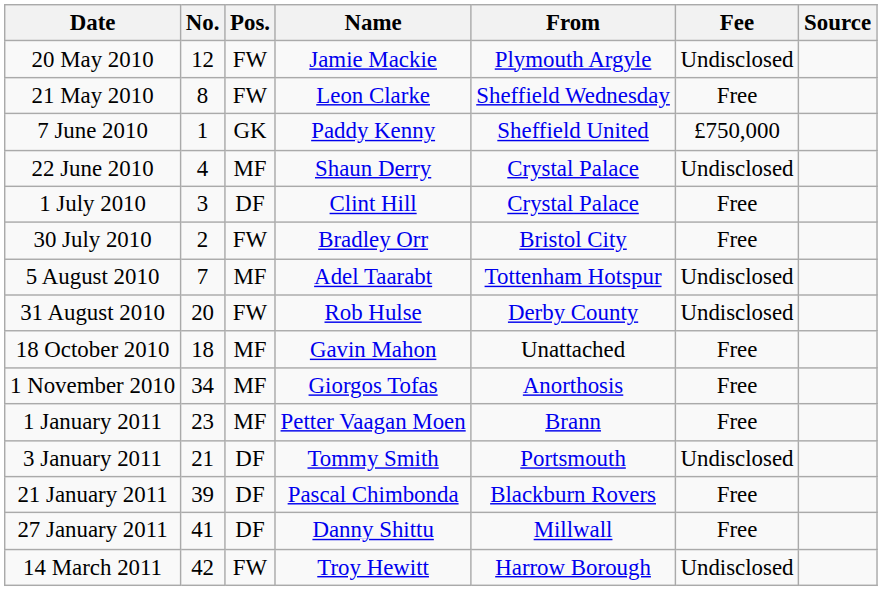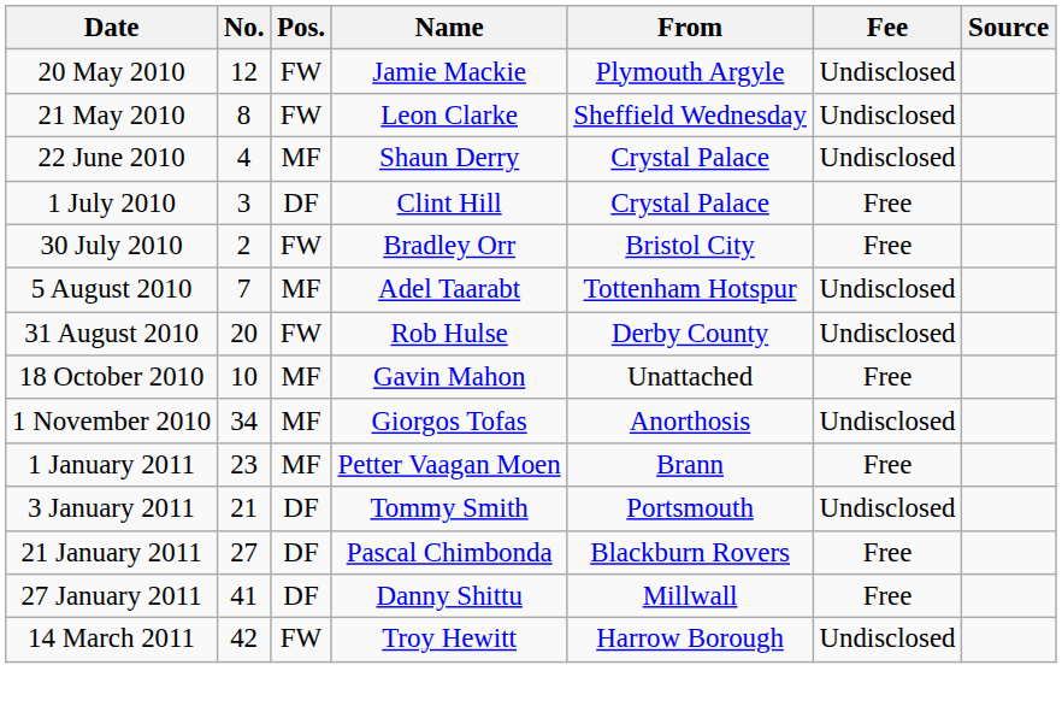 <table class="wikitable" style="text-align:center">
 <tr>
 <th>Date</th>
 <th>No.</th>
 <th>Pos.</th>
 <th>Name</th>
 <th>From</th>
 <th>Fee</th>
 <th>Source</th>
 </tr>
 <tr>
 <td>20 May 2010</td>
 <td>12</td>
 <td>FW</td>
 <td> <a href='#'>Jamie Mackie</a></td>
 <td><a href='#'>Plymouth Argyle</a></td>
 <td>Undisclosed</td>
 <td></td>
 </tr>
 <tr>
 <td>21 May 2010</td>
 <td>8</td>
 <td>FW</td>
 <td> <a href='#'>Leon Clarke</a></td>
 <td><a href='#'>Sheffield Wednesday</a></td>
-<td>Free</td>
-<td></td>
-</tr>
-<tr>
-<td>7 June 2010</td>
-<td>1</td>
-<td>GK</td>
-<td> <a href='#'>Paddy Kenny</a></td>
-<td><a href='#'>Sheffield United</a></td>
-<td>£750,000</td>
+<td>Undisclosed</td>
 <td></td>
 </tr>
 <tr>
 <td>22 June 2010</td>
 <td>4</td>
 <td>MF</td>
 <td> <a href='#'>Shaun Derry</a></td>
 <td><a href='#'>Crystal Palace</a></td>
 <td>Undisclosed</td>
 <td></td>
 </tr>
 <tr>
 <td>1 July 2010</td>
 <td>3</td>
 <td>DF</td>
 <td> <a href='#'>Clint Hill</a></td>
 <td><a href='#'>Crystal Palace</a></td>
 <td>Free</td>
 <td></td>
 </tr>
 <tr>
 <td>30 July 2010</td>
 <td>2</td>
 <td>FW</td>
 <td> <a href='#'>Bradley Orr</a></td>
 <td><a href='#'>Bristol City</a></td>
 <td>Free</td>
 <td></td>
 </tr>
 <tr>
 <td>5 August 2010</td>
 <td>7</td>
 <td>MF</td>
 <td> <a href='#'>Adel Taarabt</a></td>
 <td><a href='#'>Tottenham Hotspur</a></td>
 <td>Undisclosed</td>
 <td></td>
 </tr>
 <tr>
 <td>31 August 2010</td>
 <td>20</td>
 <td>FW</td>
 <td> <a href='#'>Rob Hulse</a></td>
 <td><a href='#'>Derby County</a></td>
 <td>Undisclosed</td>
 <td></td>
 </tr>
 <tr>
 <td>18 October 2010</td>
-<td>18</td>
+<td>10</td>
 <td>MF</td>
 <td> <a href='#'>Gavin Mahon</a></td>
 <td>Unattached</td>
 <td>Free</td>
 <td></td>
 </tr>
 <tr>
 <td>1 November 2010</td>
 <td>34</td>
 <td>MF</td>
 <td> <a href='#'>Giorgos Tofas</a></td>
 <td> <a href='#'>Anorthosis</a></td>
-<td>Free</td>
+<td>Undisclosed</td>
 <td></td>
 </tr>
 <tr>
 <td>1 January 2011</td>
 <td>23</td>
 <td>MF</td>
 <td> <a href='#'>Petter Vaagan Moen</a></td>
 <td> <a href='#'>Brann</a></td>
 <td>Free</td>
 <td></td>
 </tr>
 <tr>
 <td>3 January 2011</td>
 <td>21</td>
 <td>DF</td>
 <td> <a href='#'>Tommy Smith</a></td>
 <td><a href='#'>Portsmouth</a></td>
 <td>Undisclosed</td>
 <td></td>
 </tr>
 <tr>
 <td>21 January 2011</td>
-<td>39</td>
+<td>27</td>
 <td>DF</td>
 <td> <a href='#'>Pascal Chimbonda</a></td>
 <td><a href='#'>Blackburn Rovers</a></td>
 <td>Free</td>
 <td></td>
 </tr>
 <tr>
 <td>27 January 2011</td>
 <td>41</td>
 <td>DF</td>
 <td> <a href='#'>Danny Shittu</a></td>
 <td><a href='#'>Millwall</a></td>
 <td>Free</td>
 <td></td>
 </tr>
 <tr>
 <td>14 March 2011</td>
 <td>42</td>
 <td>FW</td>
 <td> <a href='#'>Troy Hewitt</a></td>
 <td><a href='#'>Harrow Borough</a></td>
 <td>Undisclosed</td>
 <td></td>
 </tr>
 </table>
